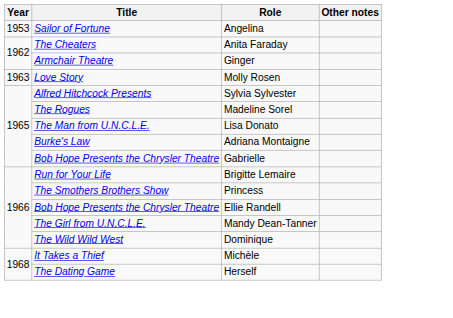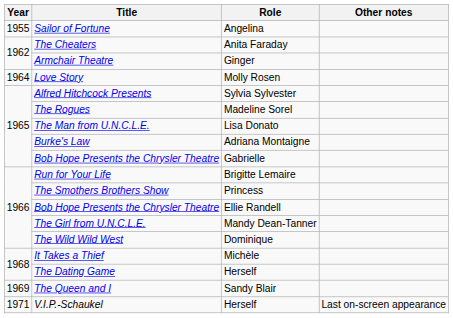 <table class="wikitable">
 <tr>
 <th>Year</th>
 <th>Title</th>
 <th>Role</th>
 <th>Other notes</th>
 </tr>
 <tr>
-<td>1953</td>
+<td>1955</td>
 <td><em><a href='#'>Sailor of Fortune</a></em></td>
 <td>Angelina</td>
 <td></td>
 </tr>
 <tr>
 <td rowspan=2>1962</td>
 <td><em><a href='#'>The Cheaters</a></em></td>
 <td>Anita Faraday</td>
 <td></td>
 </tr>
 <tr>
 <td><em><a href='#'>Armchair Theatre</a></em></td>
 <td>Ginger</td>
 <td></td>
 </tr>
 <tr>
-<td>1963</td>
+<td>1964</td>
 <td><em><a href='#'>Love Story</a></em></td>
 <td>Molly Rosen</td>
 <td></td>
 </tr>
 <tr>
 <td rowspan=5>1965</td>
 <td><em><a href='#'>Alfred Hitchcock Presents</a></em></td>
 <td>Sylvia Sylvester</td>
 <td></td>
 </tr>
 <tr>
 <td><em><a href='#'>The Rogues</a></em></td>
 <td>Madeline Sorel</td>
 <td></td>
 </tr>
 <tr>
 <td><em><a href='#'>The Man from U.N.C.L.E.</a></em></td>
 <td>Lisa Donato</td>
 <td></td>
 </tr>
 <tr>
 <td><em><a href='#'>Burke's Law</a></em></td>
 <td>Adriana Montaigne</td>
 <td></td>
 </tr>
 <tr>
 <td><em><a href='#'>Bob Hope Presents the Chrysler Theatre</a></em></td>
 <td>Gabrielle</td>
 <td></td>
 </tr>
 <tr>
 <td rowspan=5>1966</td>
 <td><em><a href='#'>Run for Your Life</a></em></td>
 <td>Brigitte Lemaire</td>
 <td></td>
 </tr>
 <tr>
 <td><em><a href='#'>The Smothers Brothers Show</a></em></td>
 <td>Princess</td>
 <td></td>
 </tr>
 <tr>
 <td><em><a href='#'>Bob Hope Presents the Chrysler Theatre</a></em></td>
 <td>Ellie Randell</td>
 <td></td>
 </tr>
 <tr>
 <td><em><a href='#'>The Girl from U.N.C.L.E.</a></em></td>
 <td>Mandy Dean-Tanner</td>
 <td></td>
 </tr>
 <tr>
 <td><em><a href='#'>The Wild Wild West</a></em></td>
 <td>Dominique</td>
 <td></td>
 </tr>
 <tr>
 <td rowspan=2>1968</td>
 <td><em><a href='#'>It Takes a Thief</a></em></td>
 <td>Michèle</td>
 <td></td>
 </tr>
 <tr>
 <td><em><a href='#'>The Dating Game</a></em></td>
 <td>Herself</td>
 <td></td>
 </tr>
+<tr>
+<td>1969</td>
+<td><em><a href='#'>The Queen and I</a></em></td>
+<td>Sandy Blair</td>
+<td></td>
+</tr>
+<tr>
+<td>1971</td>
+<td><em>V.I.P.-Schaukel</em></td>
+<td>Herself</td>
+<td>Last on-screen appearance</td>
+</tr>
 </table>
